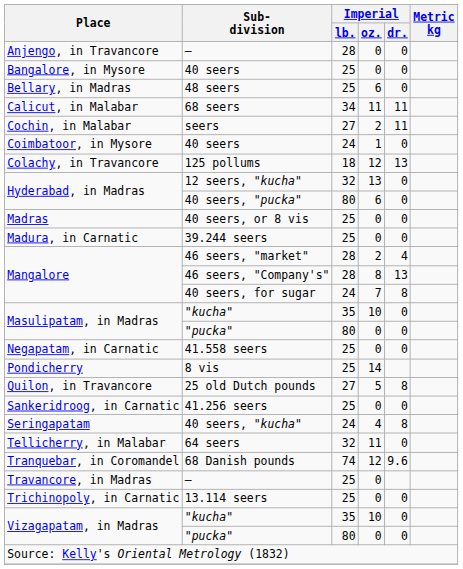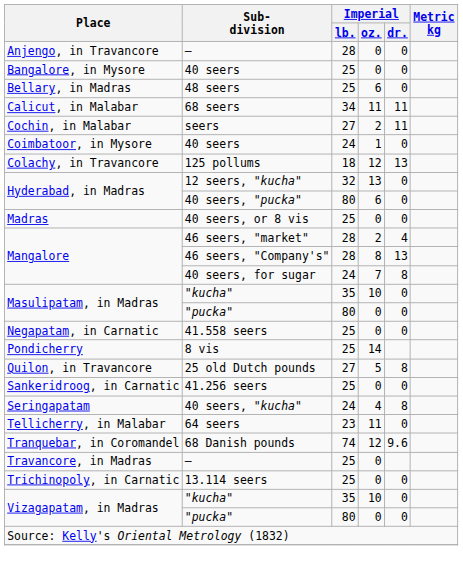 <table class="wikitable" >
 <tr>
 <th rowspan=2>Place</th>
 <th rowspan=2>Sub-<br>division</th>
 <th colspan=3><a href='#'>Imperial</a></th>
 <th rowspan=2><a href='#'>Metric</a><br><a href='#'>kg</a></th>
 </tr>
 <tr>
 <th><a href='#'>lb.</a></th>
 <th><a href='#'>oz.</a></th>
 <th><a href='#'>dr.</a></th>
 </tr>
 <tr>
 <td><a href='#'>Anjengo</a>, in Travancore</td>
 <td>—</td>
 <td align=right>28</td>
 <td align=right>0</td>
 <td align=right>0</td>
 <td align=right></td>
 </tr>
 <tr>
 <td><a href='#'>Bangalore</a>, in Mysore</td>
 <td>40 seers</td>
 <td align=right>25</td>
 <td align=right>0</td>
 <td align=right>0</td>
 <td align=right></td>
 </tr>
 <tr>
 <td><a href='#'>Bellary</a>, in Madras</td>
 <td>48 seers</td>
 <td align=right>25</td>
 <td align=right>6</td>
 <td align=right>0</td>
 <td align=right></td>
 </tr>
 <tr>
 <td><a href='#'>Calicut</a>, in Malabar</td>
 <td>68 seers</td>
 <td align=right>34</td>
 <td align=right>11</td>
 <td align=right>11</td>
 <td align=right></td>
 </tr>
 <tr>
 <td><a href='#'>Cochin</a>, in Malabar</td>
 <td> seers</td>
 <td align=right>27</td>
 <td align=right>2</td>
 <td align=right>11</td>
 <td align=right></td>
 </tr>
 <tr>
 <td><a href='#'>Coimbatoor</a>, in Mysore</td>
 <td>40 seers</td>
 <td align=right>24</td>
 <td align=right>1</td>
 <td align=right>0</td>
 <td align=right></td>
 </tr>
 <tr>
 <td><a href='#'>Colachy</a>, in Travancore</td>
 <td>125 pollums</td>
 <td align=right>18</td>
 <td align=right>12</td>
 <td align=right>13</td>
 <td align=right></td>
 </tr>
 <tr>
 <td rowspan=2><a href='#'>Hyderabad</a>, in Madras</td>
 <td>12 seers, "<em>kucha</em>"</td>
 <td align=right>32</td>
 <td align=right>13</td>
 <td align=right>0</td>
 <td align=right></td>
 </tr>
 <tr>
 <td>40 seers, "<em>pucka</em>"</td>
 <td align=right>80</td>
 <td align=right>6</td>
 <td align=right>0</td>
 <td align=right></td>
 </tr>
 <tr>
 <td><a href='#'>Madras</a></td>
 <td>40 seers, or 8 vis</td>
 <td align=right>25</td>
 <td align=right>0</td>
 <td align=right>0</td>
 <td align=right></td>
 </tr>
 <tr>
-<td><a href='#'>Madura</a>, in Carnatic</td>
-<td>39.244 seers</td>
-<td align=right>25</td>
-<td align=right>0</td>
-<td align=right>0</td>
-<td align=right></td>
-</tr>
-<tr>
 <td rowspan=3><a href='#'>Mangalore</a></td>
 <td>46 seers, "market"</td>
 <td align=right>28</td>
 <td align=right>2</td>
 <td align=right>4</td>
 <td align=right></td>
 </tr>
 <tr>
 <td>46 seers, "Company's"</td>
 <td align=right>28</td>
 <td align=right>8</td>
 <td align=right>13</td>
 <td align=right></td>
 </tr>
 <tr>
 <td>40 seers, for sugar</td>
 <td align=right>24</td>
 <td align=right>7</td>
 <td align=right>8</td>
 <td align=right></td>
 </tr>
 <tr>
 <td rowspan=2><a href='#'>Masulipatam</a>, in Madras</td>
 <td>"<em>kucha</em>"</td>
 <td align=right>35</td>
 <td align=right>10</td>
 <td align=right>0</td>
 <td align=right></td>
 </tr>
 <tr>
 <td>"<em>pucka</em>"</td>
 <td align=right>80</td>
 <td align=right>0</td>
 <td align=right>0</td>
 <td align=right></td>
 </tr>
 <tr>
 <td><a href='#'>Negapatam</a>, in Carnatic</td>
 <td>41.558 seers</td>
 <td align=right>25</td>
 <td align=right>0</td>
 <td align=right>0</td>
 <td align=right></td>
 </tr>
 <tr>
 <td><a href='#'>Pondicherry</a></td>
 <td>8 vis</td>
 <td align=right>25</td>
 <td align=right>14</td>
 <td align=right></td>
 <td align=right></td>
 </tr>
 <tr>
 <td><a href='#'>Quilon</a>, in Travancore</td>
 <td>25 old Dutch pounds</td>
 <td align=right>27</td>
 <td align=right>5</td>
 <td align=right>8</td>
 <td align=right></td>
 </tr>
 <tr>
 <td><a href='#'>Sankeridroog</a>, in Carnatic</td>
 <td>41.256 seers</td>
 <td align=right>25</td>
 <td align=right>0</td>
 <td align=right>0</td>
 <td align=right></td>
 </tr>
 <tr>
 <td><a href='#'>Seringapatam</a></td>
 <td>40 seers, "<em>kucha</em>"</td>
 <td align=right>24</td>
 <td align=right>4</td>
 <td align=right>8</td>
 <td align=right></td>
 </tr>
 <tr>
 <td><a href='#'>Tellicherry</a>, in Malabar</td>
 <td>64 seers</td>
-<td align=right>32</td>
+<td align=right>23</td>
 <td align=right>11</td>
 <td align=right>0</td>
 <td align=right></td>
 </tr>
 <tr>
 <td><a href='#'>Tranquebar</a>, in Coromandel</td>
 <td>68 Danish pounds</td>
 <td align=right>74</td>
 <td align=right>12</td>
 <td align=right>9.6</td>
 <td align=right></td>
 </tr>
 <tr>
 <td><a href='#'>Travancore</a>, in Madras</td>
 <td>—</td>
 <td align=right>25</td>
 <td align=right>0</td>
 <td align=right></td>
 <td align=right></td>
 </tr>
 <tr>
 <td><a href='#'>Trichinopoly</a>, in Carnatic</td>
 <td>13.114 seers</td>
 <td align=right>25</td>
 <td align=right>0</td>
 <td align=right>0</td>
 <td align=right></td>
 </tr>
 <tr>
 <td rowspan=2><a href='#'>Vizagapatam</a>, in Madras</td>
 <td>"<em>kucha</em>"</td>
 <td align=right>35</td>
 <td align=right>10</td>
 <td align=right>0</td>
 <td align=right></td>
 </tr>
 <tr>
 <td>"<em>pucka</em>"</td>
 <td align=right>80</td>
 <td align=right>0</td>
 <td align=right>0</td>
 <td align=right></td>
 </tr>
 <tr>
 <td colspan=6>Source: <a href='#'>Kelly</a>'s <em>Oriental Metrology</em> (1832)</td>
 </tr>
 <tr>
 </tr>
 </table>
